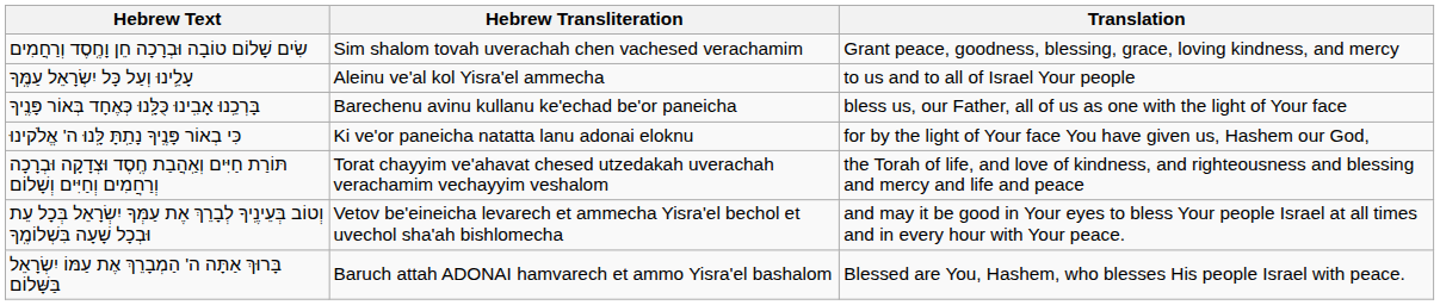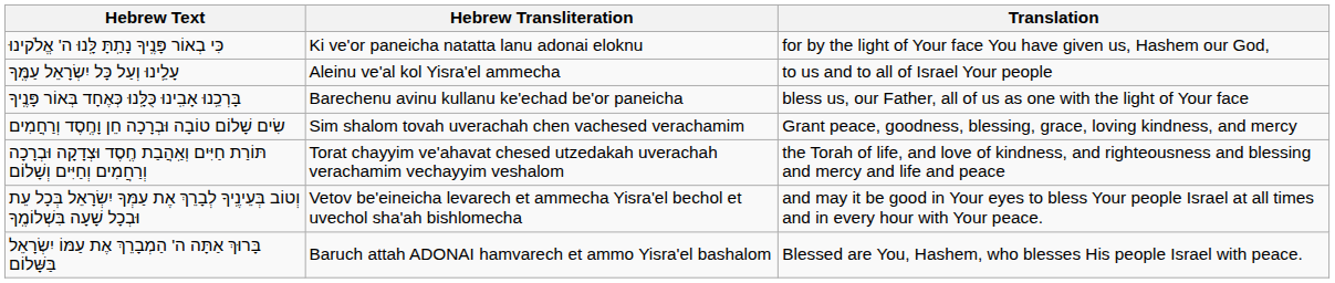 <table class="wikitable">
 <tr>
 <th>Hebrew Text</th>
 <th>Hebrew Transliteration</th>
 <th>Translation</th>
 </tr>
 <tr>
-<td>שִׂים שָׁלוֹם טוֹבָה וּבְרָכָה חֵן וָחֶֽסֶד וְרַחֲמִים</td>
-<td>Sim shalom tovah uverachah chen vachesed verachamim</td>
-<td>Grant peace, goodness, blessing, grace, loving kindness, and mercy</td>
+<td>כִּי בְאוֹר פָּנֶֽיךָ נָתַֽתָּ לָּֽנוּ ה' אֱלֹקינוּ</td>
+<td>Ki ve'or paneicha natatta lanu adonai eloknu</td>
+<td>for by the light of Your face You have given us, Hashem our God,</td>
 </tr>
 <tr>
 <td>עָלֵֽינוּ וְעַל כָּל יִשְׂרָאֵל עַמֶּֽךָ</td>
 <td>Aleinu ve'al kol Yisra'el ammecha</td>
 <td>to us and to all of Israel Your people</td>
 </tr>
 <tr>
 <td>בָּרְכֵֽנוּ אָבִֽינוּ כֻּלָּֽנוּ כְּאֶחָד בְּאוֹר פָּנֶֽיךָ</td>
 <td>Barechenu avinu kullanu ke'echad be'or paneicha</td>
 <td>bless us, our Father, all of us as one with the light of Your face</td>
 </tr>
 <tr>
-<td>כִּי בְאוֹר פָּנֶֽיךָ נָתַֽתָּ לָּֽנוּ ה' אֱלֹקינוּ</td>
-<td>Ki ve'or paneicha natatta lanu adonai eloknu</td>
-<td>for by the light of Your face You have given us, Hashem our God,</td>
+<td>שִׂים שָׁלוֹם טוֹבָה וּבְרָכָה חֵן וָחֶֽסֶד וְרַחֲמִים</td>
+<td>Sim shalom tovah uverachah chen vachesed verachamim</td>
+<td>Grant peace, goodness, blessing, grace, loving kindness, and mercy</td>
 </tr>
 <tr>
 <td>תּוֹרַת חַיִּים וְאַֽהֲבַת חֶֽסֶד וּצְדָקָה וּבְרָכָה וְרַחֲמִים וְחַיִּים וְשָׁלוֹם</td>
 <td>Torat chayyim ve'ahavat chesed utzedakah uverachah verachamim vechayyim veshalom</td>
 <td>the Torah of life, and love of kindness, and righteousness and blessing and mercy and life and peace</td>
 </tr>
 <tr>
 <td>וְטוֹב בְּעֵינֶֽיךָ לְבָרֵךְ אֶת עַמְּךָ יִשְׂרָאֵל בְּכָל עֵת וּבְכָל שָׁעָה בִּשְׁלוֹמֶֽךָ</td>
 <td>Vetov be'eineicha levarech et ammecha Yisra'el bechol et uvechol sha'ah bishlomecha</td>
 <td>and may it be good in Your eyes to bless Your people Israel at all times and in every hour with Your peace.</td>
 </tr>
 <tr>
 <td>בָּרוּךְ אַתָּה ה' הַמְבָרֵךְ אֶת עַמּוֹ יִשְׂרָאֵל בַּשָּׁלוֹם</td>
 <td>Baruch attah ADONAI hamvarech et ammo Yisra'el bashalom</td>
 <td>Blessed are You, Hashem, who blesses His people Israel with peace.</td>
 </tr>
 </table>
